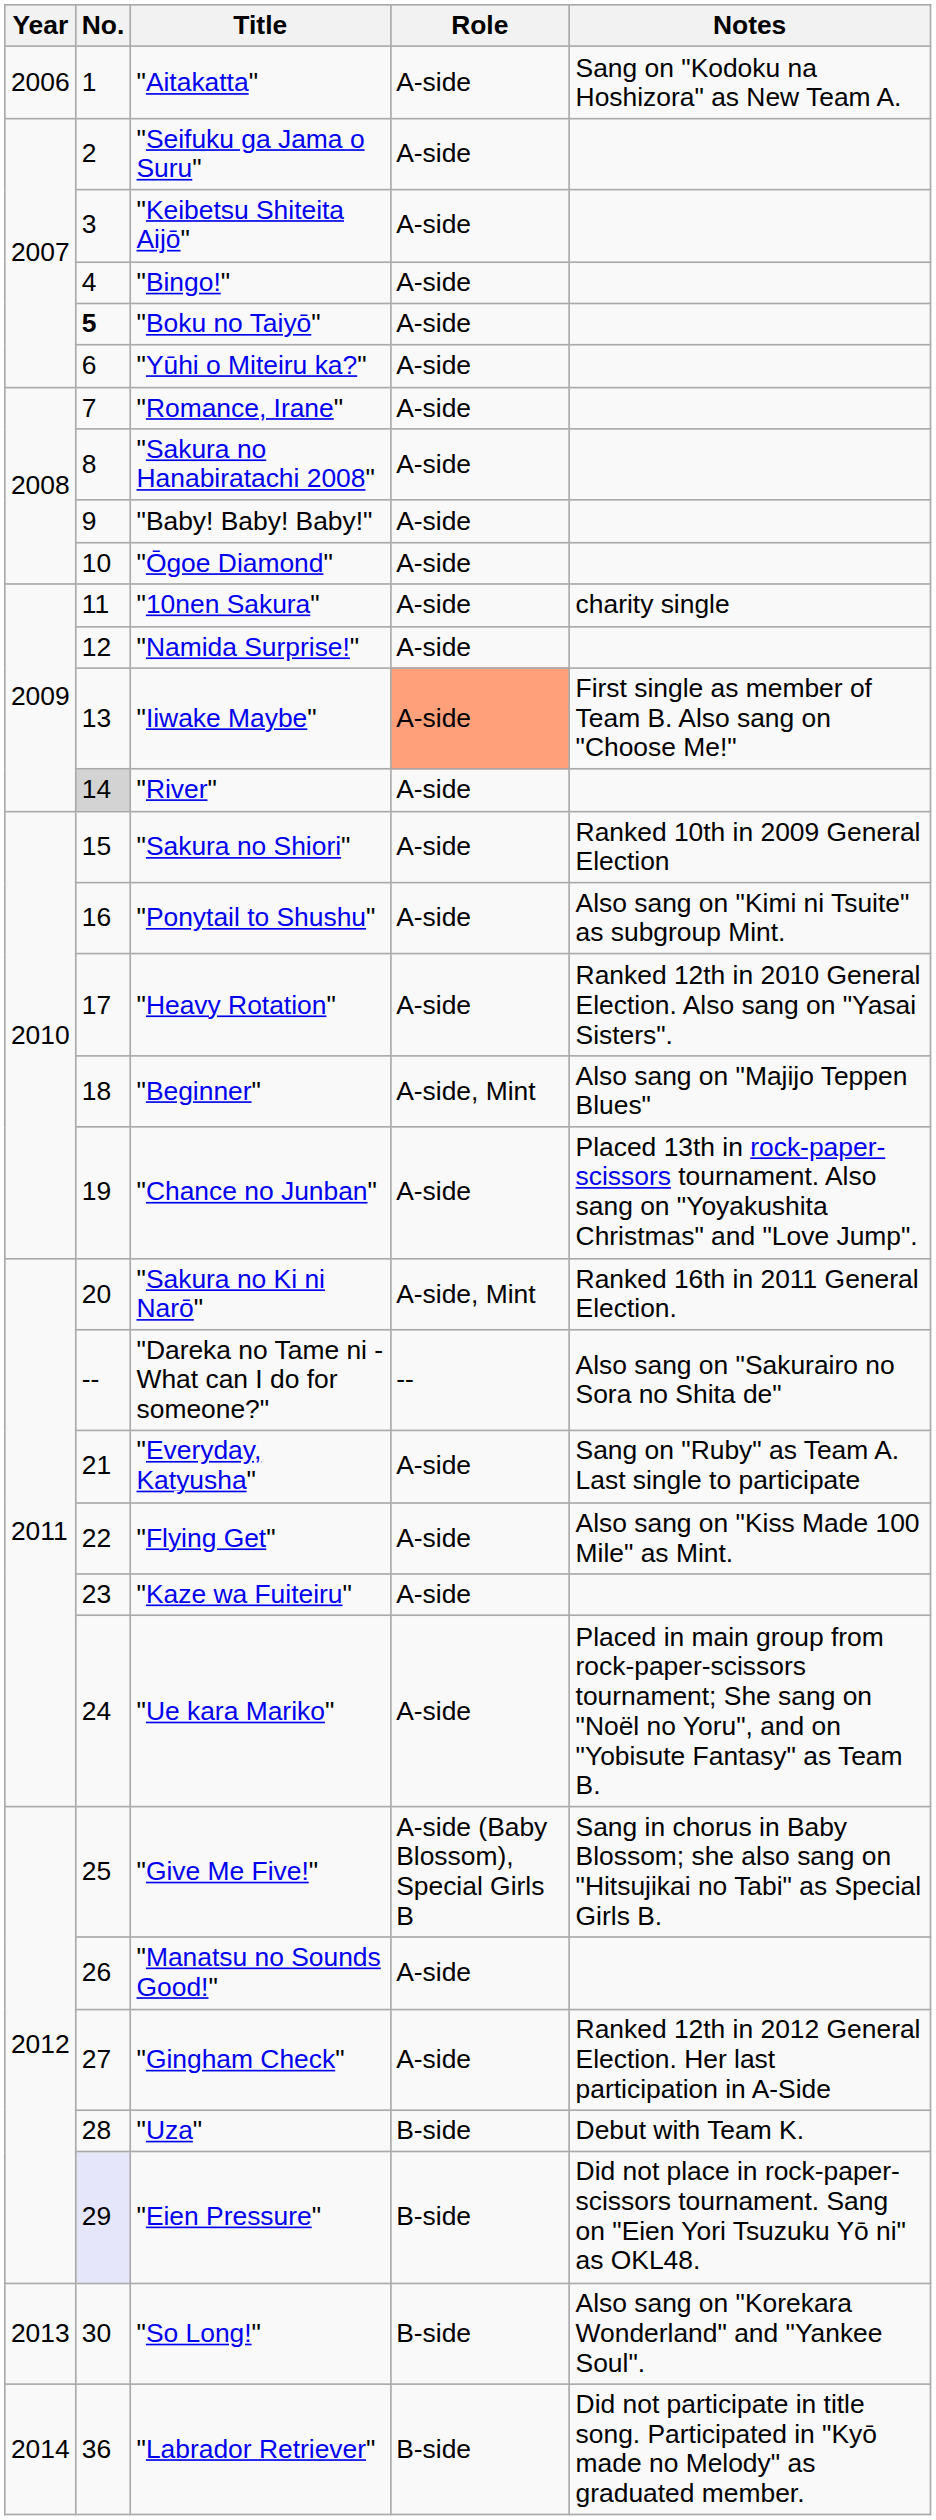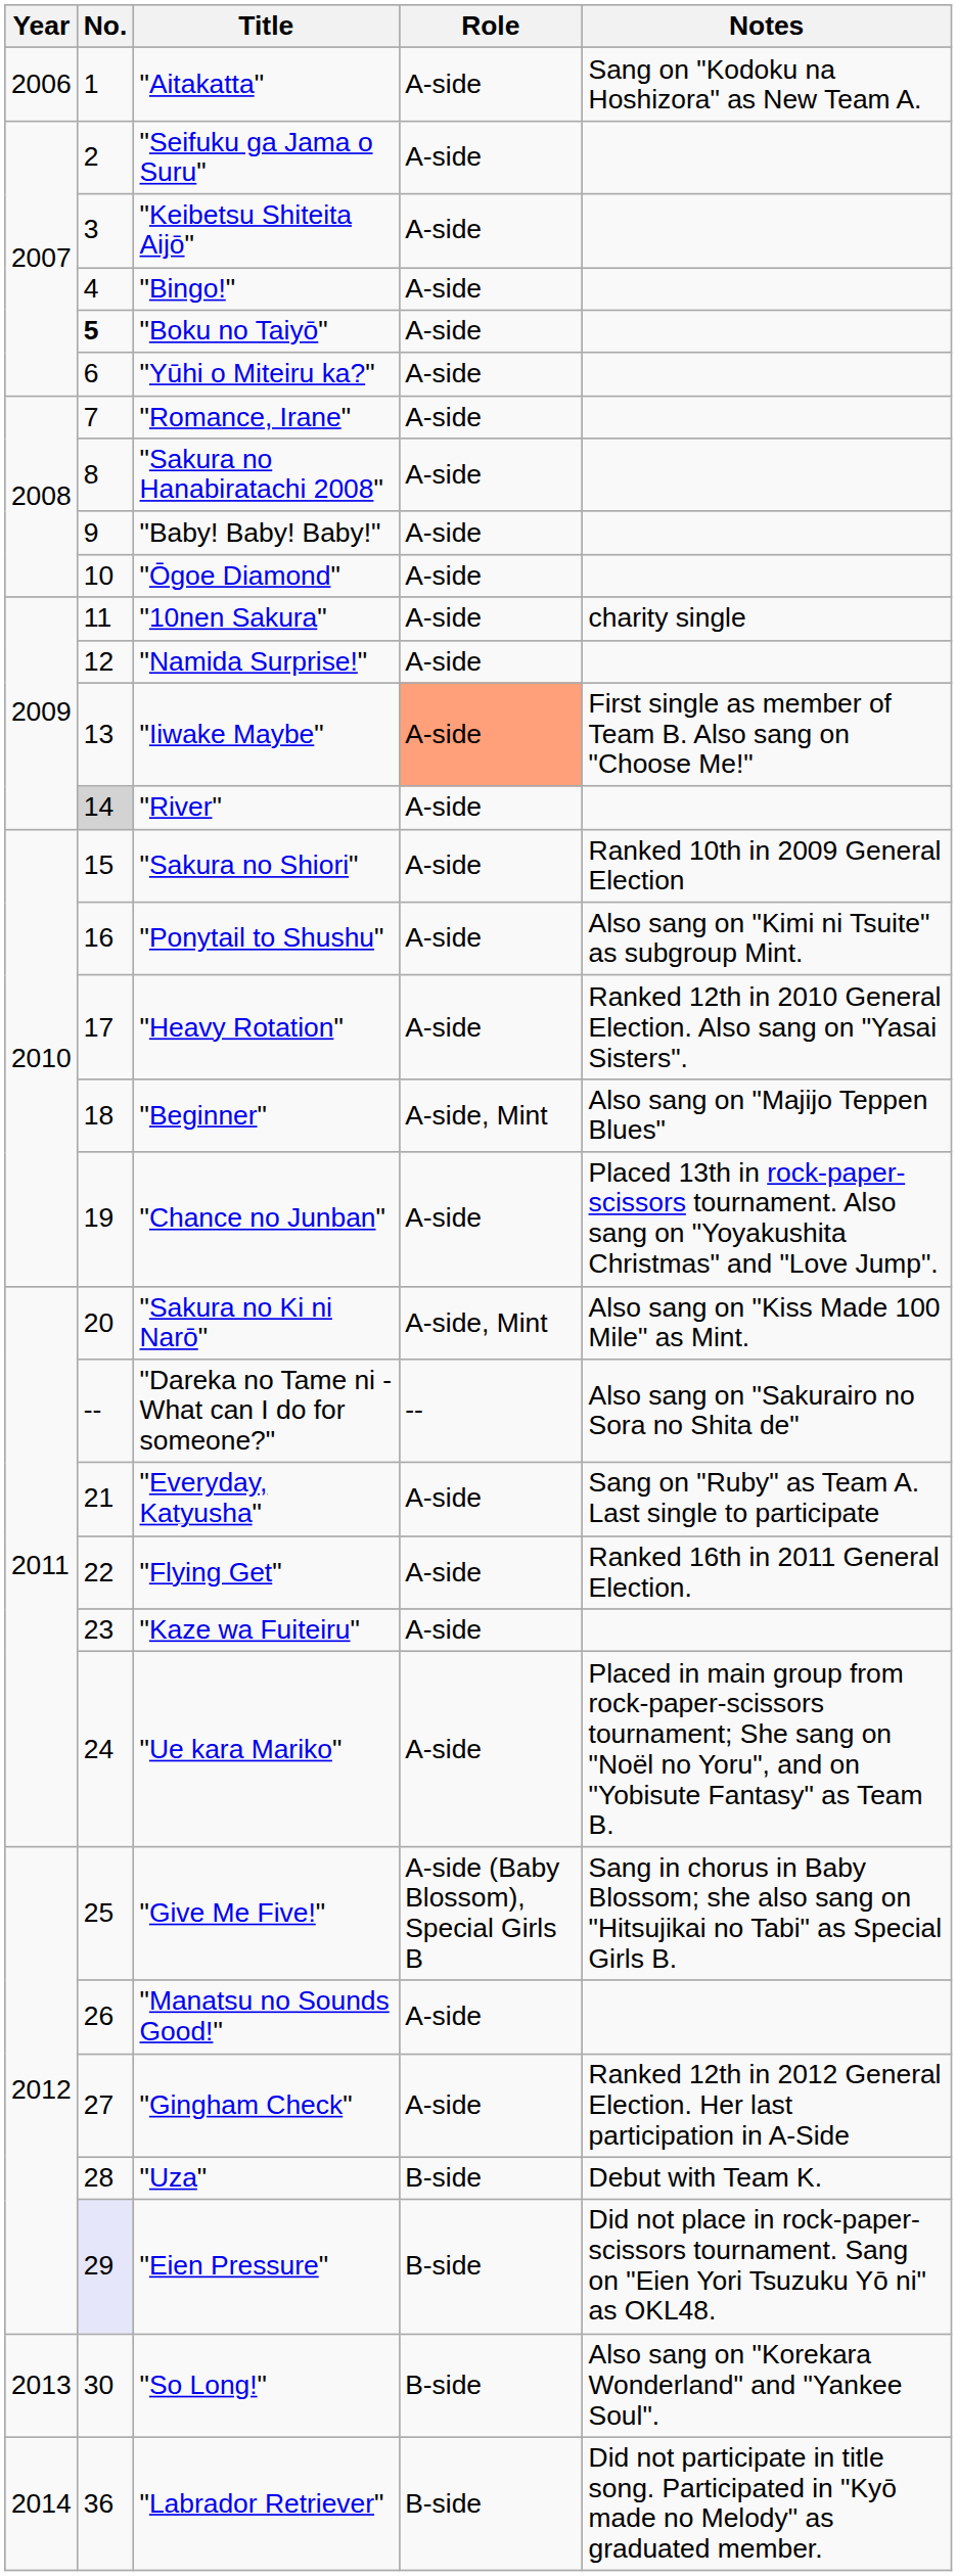 <table class="wikitable sortable" width=90%>
 <tr>
 <th>Year</th>
 <th data-sort-type="number">No. </th>
 <th style="width:150px;">Title </th>
 <th>Role  </th>
 <th class="unsortable">Notes </th>
 </tr>
 <tr>
 <td rowspan="1">2006</td>
 <td>1</td>
 <td>"<a href='#'>Aitakatta</a>"</td>
 <td>A-side</td>
 <td>Sang on "Kodoku na Hoshizora" as New Team A.</td>
 </tr>
 <tr>
 <td rowspan="5">2007</td>
 <td>2</td>
 <td>"<a href='#'>Seifuku ga Jama o Suru</a>"</td>
 <td>A-side</td>
 <td></td>
 </tr>
 <tr>
 <td>3</td>
 <td>"<a href='#'>Keibetsu Shiteita Aijō</a>"</td>
 <td>A-side</td>
 <td></td>
 </tr>
 <tr>
 <td>4</td>
 <td>"<a href='#'>Bingo!</a>"</td>
 <td>A-side</td>
 <td></td>
 </tr>
 <tr>
 <td><strong>5</strong></td>
 <td>"<a href='#'>Boku no Taiyō</a>"</td>
 <td>A-side</td>
 <td></td>
 </tr>
 <tr>
 <td>6</td>
 <td>"<a href='#'>Yūhi o Miteiru ka?</a>"</td>
 <td>A-side</td>
 <td></td>
 </tr>
 <tr>
 <td rowspan="4">2008</td>
 <td>7</td>
 <td>"<a href='#'>Romance, Irane</a>"</td>
 <td>A-side</td>
 <td></td>
 </tr>
 <tr>
 <td>8</td>
 <td>"<a href='#'>Sakura no Hanabiratachi 2008</a>"</td>
 <td>A-side</td>
 <td></td>
 </tr>
 <tr>
 <td>9</td>
 <td>"Baby! Baby! Baby!"</td>
 <td>A-side</td>
 <td></td>
 </tr>
 <tr>
 <td>10</td>
 <td>"<a href='#'>Ōgoe Diamond</a>"</td>
 <td>A-side</td>
 <td></td>
 </tr>
 <tr>
 <td rowspan="4">2009</td>
 <td>11</td>
 <td>"<a href='#'>10nen Sakura</a>"</td>
 <td>A-side</td>
 <td>charity single</td>
 </tr>
 <tr>
 <td>12</td>
 <td>"<a href='#'>Namida Surprise!</a>"</td>
 <td>A-side</td>
 <td></td>
 </tr>
 <tr>
 <td>13</td>
 <td>"<a href='#'>Iiwake Maybe</a>"</td>
 <td style="background: lightsalmon;">A-side</td>
 <td>First single as member of Team B. Also sang on "Choose Me!"</td>
 </tr>
 <tr>
 <td style="background: lightgrey;">14</td>
 <td>"<a href='#'>River</a>"</td>
 <td>A-side</td>
 <td></td>
 </tr>
 <tr>
 <td rowspan="5">2010</td>
 <td>15</td>
 <td>"<a href='#'>Sakura no Shiori</a>"</td>
 <td>A-side</td>
 <td>Ranked 10th in 2009 General Election</td>
 </tr>
 <tr>
 <td>16</td>
 <td>"<a href='#'>Ponytail to Shushu</a>"</td>
 <td>A-side</td>
 <td>Also sang on "Kimi ni Tsuite" as subgroup Mint.</td>
 </tr>
 <tr>
 <td>17</td>
 <td>"<a href='#'>Heavy Rotation</a>"</td>
 <td>A-side</td>
 <td>Ranked 12th in 2010 General Election. Also sang on  "Yasai Sisters".</td>
 </tr>
 <tr>
 <td>18</td>
 <td>"<a href='#'>Beginner</a>"</td>
 <td>A-side, Mint</td>
 <td>Also sang on "Majijo Teppen Blues"</td>
 </tr>
 <tr>
 <td>19</td>
 <td>"<a href='#'>Chance no Junban</a>"</td>
 <td>A-side</td>
 <td>Placed 13th in <a href='#'>rock-paper-scissors</a> tournament. Also sang on "Yoyakushita Christmas" and "Love Jump".</td>
 </tr>
 <tr>
 <td rowspan="6">2011</td>
 <td>20</td>
 <td>"<a href='#'>Sakura no Ki ni Narō</a>"</td>
 <td>A-side, Mint</td>
-<td>Ranked 16th in 2011 General Election.</td>
+<td>Also sang on "Kiss Made 100 Mile" as Mint.</td>
 </tr>
 <tr>
 <td>--</td>
 <td>"Dareka no Tame ni - What can I do for someone?"</td>
 <td>--</td>
 <td>Also sang on "Sakurairo no Sora no Shita de"</td>
 </tr>
 <tr>
 <td>21</td>
 <td>"<a href='#'>Everyday, Katyusha</a>"</td>
 <td>A-side</td>
 <td>Sang on "Ruby" as Team A. Last single to participate</td>
 </tr>
 <tr>
 <td>22</td>
 <td>"<a href='#'>Flying Get</a>"</td>
 <td>A-side</td>
-<td>Also sang on "Kiss Made 100 Mile" as Mint.</td>
+<td>Ranked 16th in 2011 General Election.</td>
 </tr>
 <tr>
 <td>23</td>
 <td>"<a href='#'>Kaze wa Fuiteiru</a>"</td>
 <td>A-side</td>
 <td></td>
 </tr>
 <tr>
 <td>24</td>
 <td>"<a href='#'>Ue kara Mariko</a>"</td>
 <td>A-side</td>
 <td>Placed in main group from rock-paper-scissors tournament; She sang on "Noël no Yoru", and on "Yobisute Fantasy" as Team B.</td>
 </tr>
 <tr>
 <td rowspan="5">2012</td>
 <td>25</td>
 <td>"<a href='#'>Give Me Five!</a>"</td>
 <td>A-side (Baby Blossom), Special Girls B</td>
 <td>Sang in chorus in Baby Blossom; she also sang on "Hitsujikai no Tabi" as Special Girls B.</td>
 </tr>
 <tr>
 <td>26</td>
 <td>"<a href='#'>Manatsu no Sounds Good!</a>"</td>
 <td>A-side</td>
 <td></td>
 </tr>
 <tr>
 <td>27</td>
 <td>"<a href='#'>Gingham Check</a>"</td>
 <td>A-side</td>
 <td>Ranked 12th in 2012 General Election. Her last participation in A-Side</td>
 </tr>
 <tr>
 <td>28</td>
 <td>"<a href='#'>Uza</a>"</td>
 <td>B-side</td>
 <td>Debut with Team K.</td>
 </tr>
 <tr>
 <td style="background: lavender;">29</td>
 <td>"<a href='#'>Eien Pressure</a>"</td>
 <td>B-side</td>
 <td>Did not place in rock-paper-scissors tournament. Sang on "Eien Yori Tsuzuku Yō ni" as OKL48.</td>
 </tr>
 <tr>
 <td rowspan="1">2013</td>
 <td>30</td>
 <td>"<a href='#'>So Long!</a>"</td>
 <td>B-side</td>
 <td>Also sang on "Korekara Wonderland" and "Yankee Soul".</td>
 </tr>
 <tr>
 <td rowspan="1">2014</td>
 <td>36</td>
 <td>"<a href='#'>Labrador Retriever</a>"</td>
 <td>B-side</td>
 <td>Did not participate in title song. Participated in "Kyō made no Melody" as graduated member.</td>
 </tr>
 </table>
